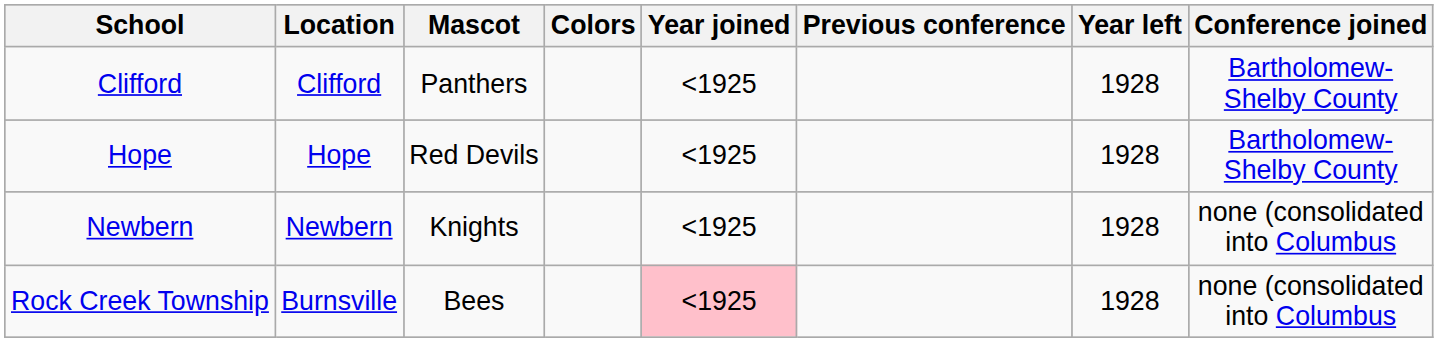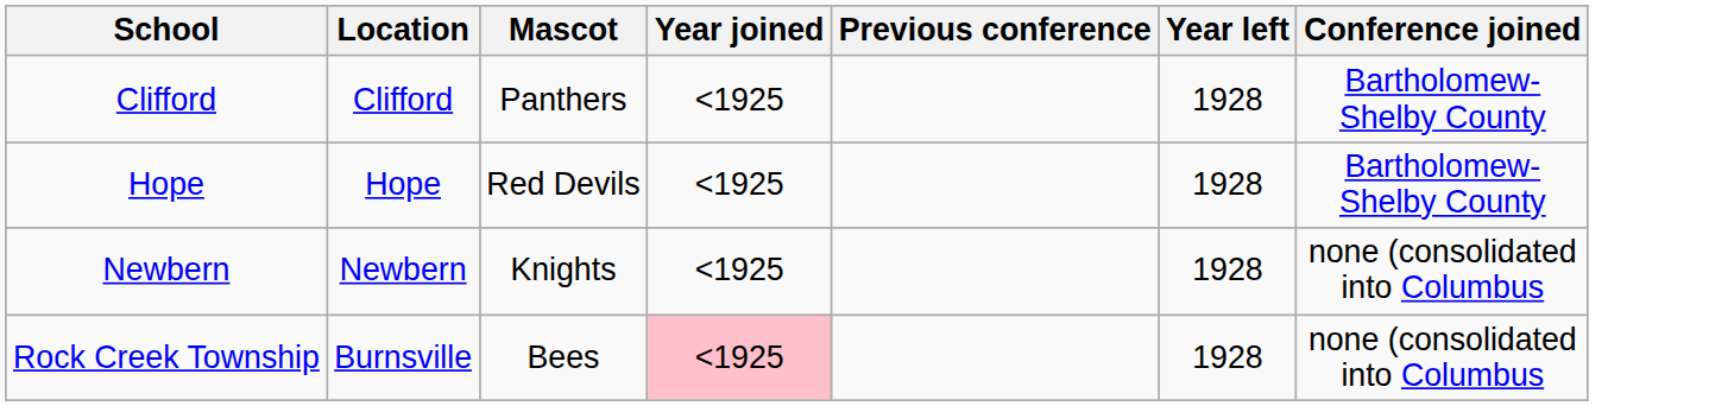 <table class="wikitable" style="text-align:center;">
 <tr>
 <th>School</th>
 <th>Location</th>
 <th>Mascot</th>
-<th>Colors</th>
 <th>Year joined</th>
 <th>Previous conference</th>
 <th>Year left</th>
 <th>Conference joined</th>
 </tr>
 <tr>
 <td><a href='#'>Clifford</a></td>
 <td><a href='#'>Clifford</a></td>
 <td>Panthers</td>
-<td> </td>
 <td><1925</td>
 <td></td>
 <td>1928</td>
 <td><a href='#'>Bartholomew-<br>Shelby County</a></td>
 </tr>
 <tr>
 <td><a href='#'>Hope</a></td>
 <td><a href='#'>Hope</a></td>
 <td>Red Devils</td>
-<td> </td>
 <td><1925</td>
 <td></td>
 <td>1928</td>
 <td><a href='#'>Bartholomew-<br>Shelby County</a></td>
 </tr>
 <tr>
 <td><a href='#'>Newbern</a></td>
 <td><a href='#'>Newbern</a></td>
 <td>Knights</td>
-<td> </td>
 <td><1925</td>
 <td></td>
 <td>1928</td>
 <td>none (consolidated<br>into <a href='#'>Columbus</a></td>
 </tr>
 <tr>
 <td><a href='#'>Rock Creek Township</a></td>
 <td><a href='#'>Burnsville</a></td>
 <td>Bees</td>
-<td> </td>
 <td style="background: pink;"><1925</td>
 <td></td>
 <td>1928</td>
 <td>none (consolidated<br>into <a href='#'>Columbus</a></td>
 </tr>
 </table>
